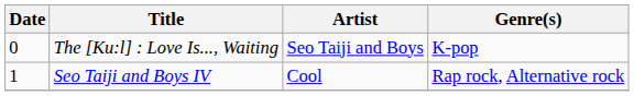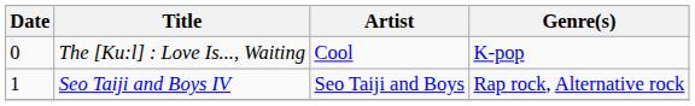 <table class="wikitable" style="text-align: left;">
 <tr>
 <th>Date</th>
 <th>Title</th>
 <th>Artist</th>
 <th>Genre(s)</th>
 </tr>
 <tr>
 <td>0</td>
 <td><em>The [Ku:l] : Love Is..., Waiting</em></td>
-<td><a href='#'>Seo Taiji and Boys</a></td>
+<td><a href='#'>Cool</a></td>
 <td><a href='#'>K-pop</a></td>
 </tr>
 <tr>
 <td>1</td>
 <td><em><a href='#'>Seo Taiji and Boys IV</a></em></td>
-<td><a href='#'>Cool</a></td>
+<td><a href='#'>Seo Taiji and Boys</a></td>
 <td><a href='#'>Rap rock</a>, <a href='#'>Alternative rock</a></td>
 </tr>
 <tr>
 </tr>
 </table>
